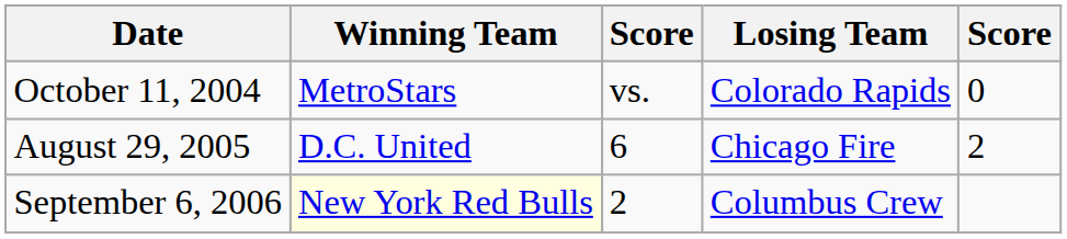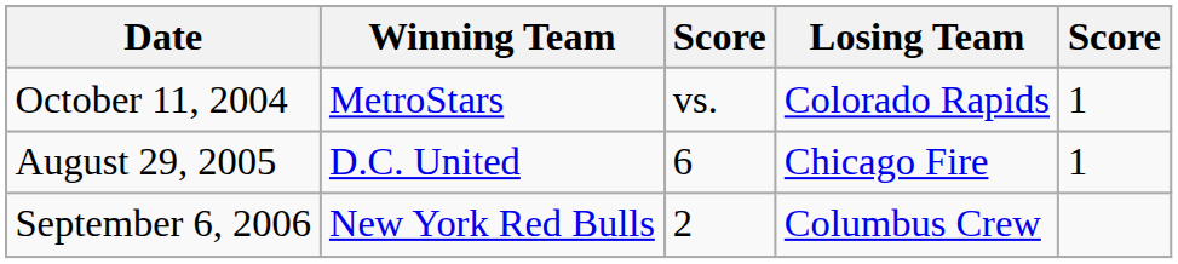 <table class="wikitable">
 <tr>
 <th>Date</th>
 <th>Winning Team</th>
 <th>Score</th>
 <th>Losing Team</th>
 <th>Score</th>
 </tr>
 <tr>
 <td>October 11, 2004</td>
 <td><a href='#'>MetroStars</a></td>
 <td>vs.</td>
 <td><a href='#'>Colorado Rapids</a></td>
-<td>0</td>
+<td>1</td>
 </tr>
 <tr>
 <td>August 29, 2005</td>
 <td><a href='#'>D.C. United</a></td>
 <td>6</td>
 <td><a href='#'>Chicago Fire</a></td>
-<td>2</td>
+<td>1</td>
 </tr>
 <tr>
 <td>September 6, 2006</td>
-<td style="background: lightyellow;"><a href='#'>New York Red Bulls</a></td>
+<td><a href='#'>New York Red Bulls</a></td>
 <td>2</td>
 <td><a href='#'>Columbus Crew</a></td>
 <td></td>
 </tr>
 </table>
